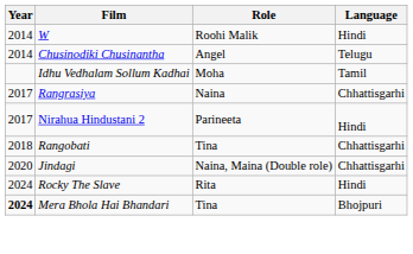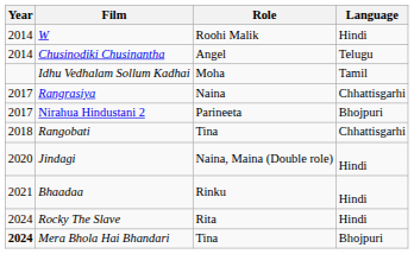 <table class="wikitable">
 <tr>
 <th>Year</th>
 <th>Film</th>
 <th>Role</th>
 <th>Language</th>
 </tr>
 <tr>
 <td>2014</td>
 <td><em><a href='#'>W</a></em></td>
 <td>Roohi Malik</td>
 <td>Hindi</td>
 </tr>
 <tr>
 <td>2014</td>
 <td><em><a href='#'>Chusinodiki Chusinantha</a></em></td>
 <td>Angel</td>
 <td>Telugu</td>
 </tr>
 <tr>
 <td></td>
 <td><em>Idhu Vedhalam Sollum Kadhai</em></td>
 <td>Moha</td>
 <td>Tamil</td>
 </tr>
 <tr>
 <td>2017</td>
 <td><em><a href='#'>Rangrasiya</a></em></td>
 <td>Naina</td>
 <td>Chhattisgarhi</td>
 </tr>
 <tr>
 <td>2017</td>
 <td><a href='#'>Nirahua Hindustani 2</a></td>
 <td>Parineeta</td>
-<td><br>Hindi</td>
+<td>Bhojpuri</td>
 </tr>
 <tr>
 <td>2018</td>
 <td><em>Rangobati</em></td>
 <td>Tina</td>
 <td>Chhattisgarhi</td>
 </tr>
 <tr>
 <td>2020</td>
 <td><em>Jindagi</em></td>
 <td>Naina, Maina (Double role)</td>
-<td>Chhattisgarhi</td>
+<td><br>Hindi</td>
+</tr>
+<tr>
+<td>2021</td>
+<td><em>Bhaadaa</em></td>
+<td>Rinku</td>
+<td><br>Hindi</td>
 </tr>
 <tr>
 <td>2024</td>
 <td><em>Rocky The Slave</em></td>
 <td>Rita</td>
 <td>Hindi</td>
 </tr>
 <tr>
 <td><strong>2024</strong></td>
 <td><em>Mera Bhola Hai Bhandari</em></td>
 <td>Tina</td>
 <td>Bhojpuri</td>
 </tr>
 </table>
